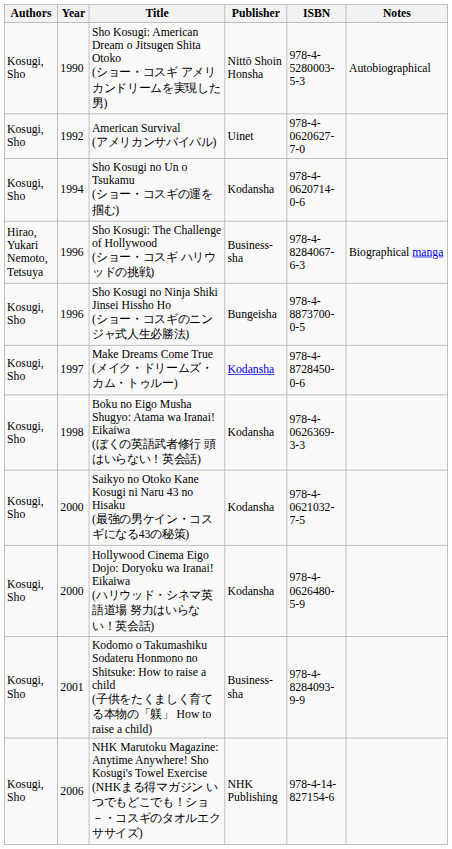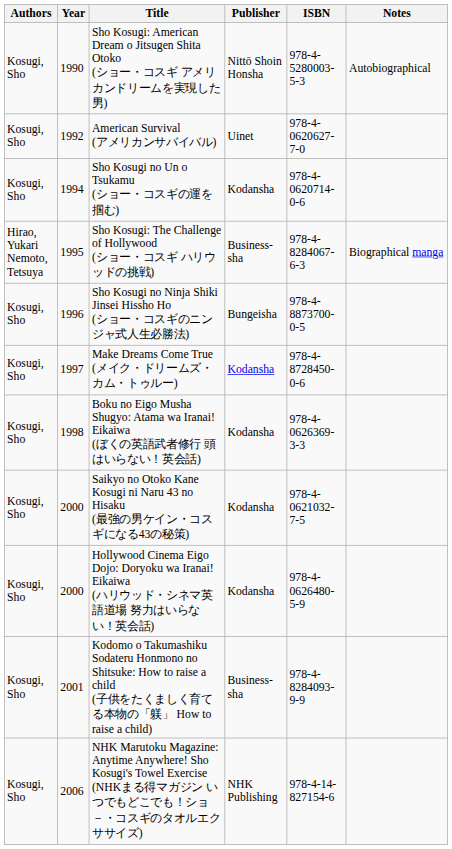 <table class="wikitable sortable">
 <tr>
 <th width="100">Authors</th>
 <th width="50">Year</th>
 <th width="510">Title</th>
 <th width="110">Publisher</th>
 <th width="120">ISBN</th>
 <th width="200" scope="Col" class="unsortable">Notes</th>
 </tr>
 <tr>
 <td>Kosugi, Sho</td>
 <td>1990</td>
 <td>Sho Kosugi: American Dream o Jitsugen Shita Otoko<br>(ショー・コスギ アメリカンドリームを実現した男)</td>
 <td>Nittō Shoin Honsha</td>
 <td>978-4-5280003-5-3</td>
 <td>Autobiographical</td>
 </tr>
 <tr>
 <td>Kosugi, Sho</td>
 <td>1992</td>
 <td>American Survival<br>(アメリカンサバイバル)</td>
 <td>Uinet</td>
 <td>978-4-0620627-7-0</td>
 <td></td>
 </tr>
 <tr>
 <td>Kosugi, Sho</td>
 <td>1994</td>
 <td>Sho Kosugi no Un o Tsukamu<br>(ショー・コスギの運を掴む)</td>
 <td>Kodansha</td>
 <td>978-4-0620714-0-6</td>
 <td></td>
 </tr>
 <tr>
 <td>Hirao, Yukari<br>Nemoto, Tetsuya</td>
-<td>1996</td>
+<td>1995</td>
 <td>Sho Kosugi: The Challenge of Hollywood<br>(ショー・コスギ ハリウッドの挑戦)</td>
 <td>Business-sha</td>
 <td>978-4-8284067-6-3</td>
 <td>Biographical <a href='#'>manga</a></td>
 </tr>
 <tr>
 <td>Kosugi, Sho</td>
 <td>1996</td>
 <td>Sho Kosugi no Ninja Shiki Jinsei Hissho Ho<br>(ショー・コスギのニンジャ式人生必勝法)</td>
 <td>Bungeisha</td>
 <td>978-4-8873700-0-5</td>
 <td></td>
 </tr>
 <tr>
 <td>Kosugi, Sho</td>
 <td>1997</td>
 <td>Make Dreams Come True<br>(メイク・ドリームズ・カム・トゥルー)</td>
 <td><a href='#'>Kodansha</a></td>
 <td>978-4-8728450-0-6</td>
 <td></td>
 </tr>
 <tr>
 <td>Kosugi, Sho</td>
 <td>1998</td>
 <td>Boku no Eigo Musha Shugyo: Atama wa Iranai! Eikaiwa<br>(ぼくの英語武者修行 頭はいらない！英会話)</td>
 <td>Kodansha</td>
 <td>978-4-0626369-3-3</td>
 <td></td>
 </tr>
 <tr>
 <td>Kosugi, Sho</td>
 <td>2000</td>
 <td>Saikyo no Otoko Kane Kosugi ni Naru 43 no Hisaku<br>(最強の男ケイン・コスギになる43の秘策)</td>
 <td>Kodansha</td>
 <td>978-4-0621032-7-5</td>
 <td></td>
 </tr>
 <tr>
 <td>Kosugi, Sho</td>
 <td>2000</td>
 <td>Hollywood Cinema Eigo Dojo: Doryoku wa Iranai! Eikaiwa<br>(ハリウッド・シネマ英語道場 努力はいらない！英会話)</td>
 <td>Kodansha</td>
 <td>978-4-0626480-5-9</td>
 <td></td>
 </tr>
 <tr>
 <td>Kosugi, Sho</td>
 <td>2001</td>
 <td>Kodomo o Takumashiku Sodateru Honmono no Shitsuke: How to raise a child<br>(子供をたくましく育てる本物の「躾」 How to raise a child)</td>
 <td>Business-sha</td>
 <td>978-4-8284093-9-9</td>
 <td></td>
 </tr>
 <tr>
 <td>Kosugi, Sho</td>
 <td>2006</td>
 <td>NHK Marutoku Magazine: Anytime Anywhere! Sho Kosugi's Towel Exercise<br>(NHKまる得マガジン いつでもどこでも！ショ－・コスギのタオルエクササイズ)</td>
 <td>NHK Publishing</td>
 <td>978-4-14-827154-6</td>
 <td></td>
 </tr>
 </table>
